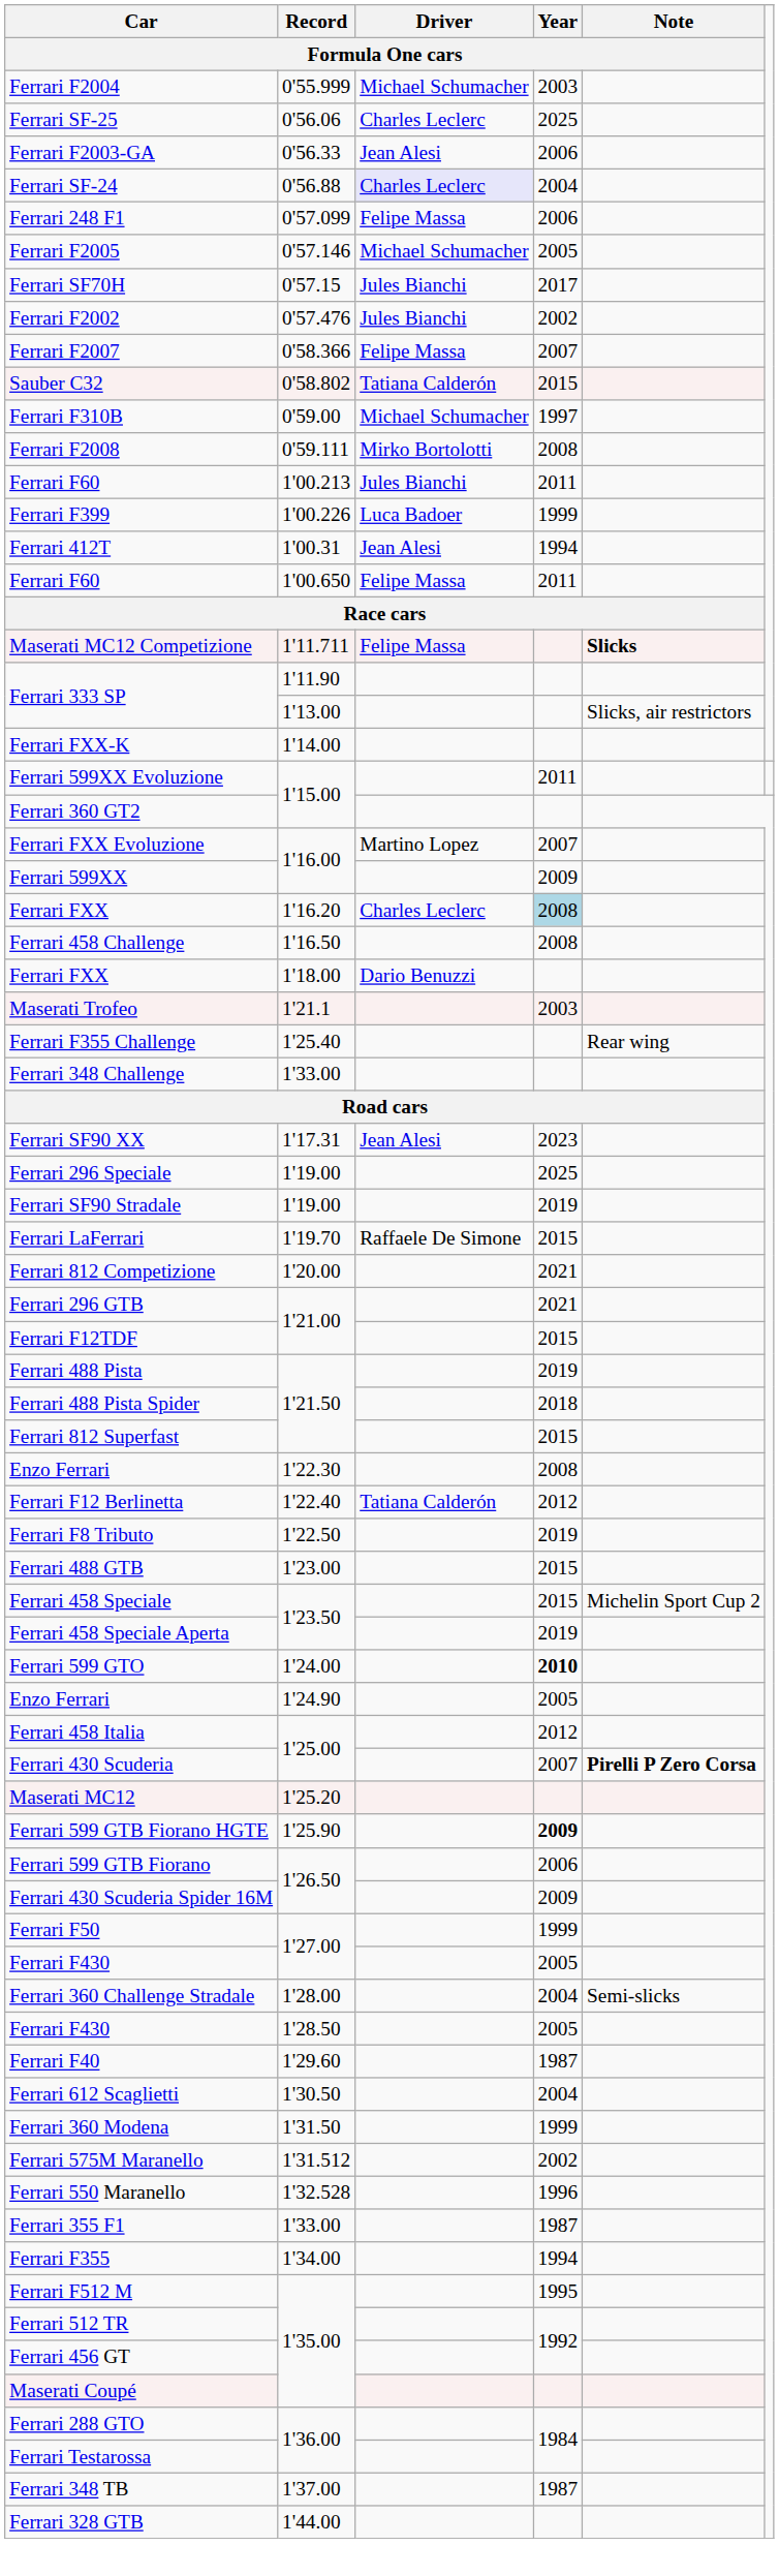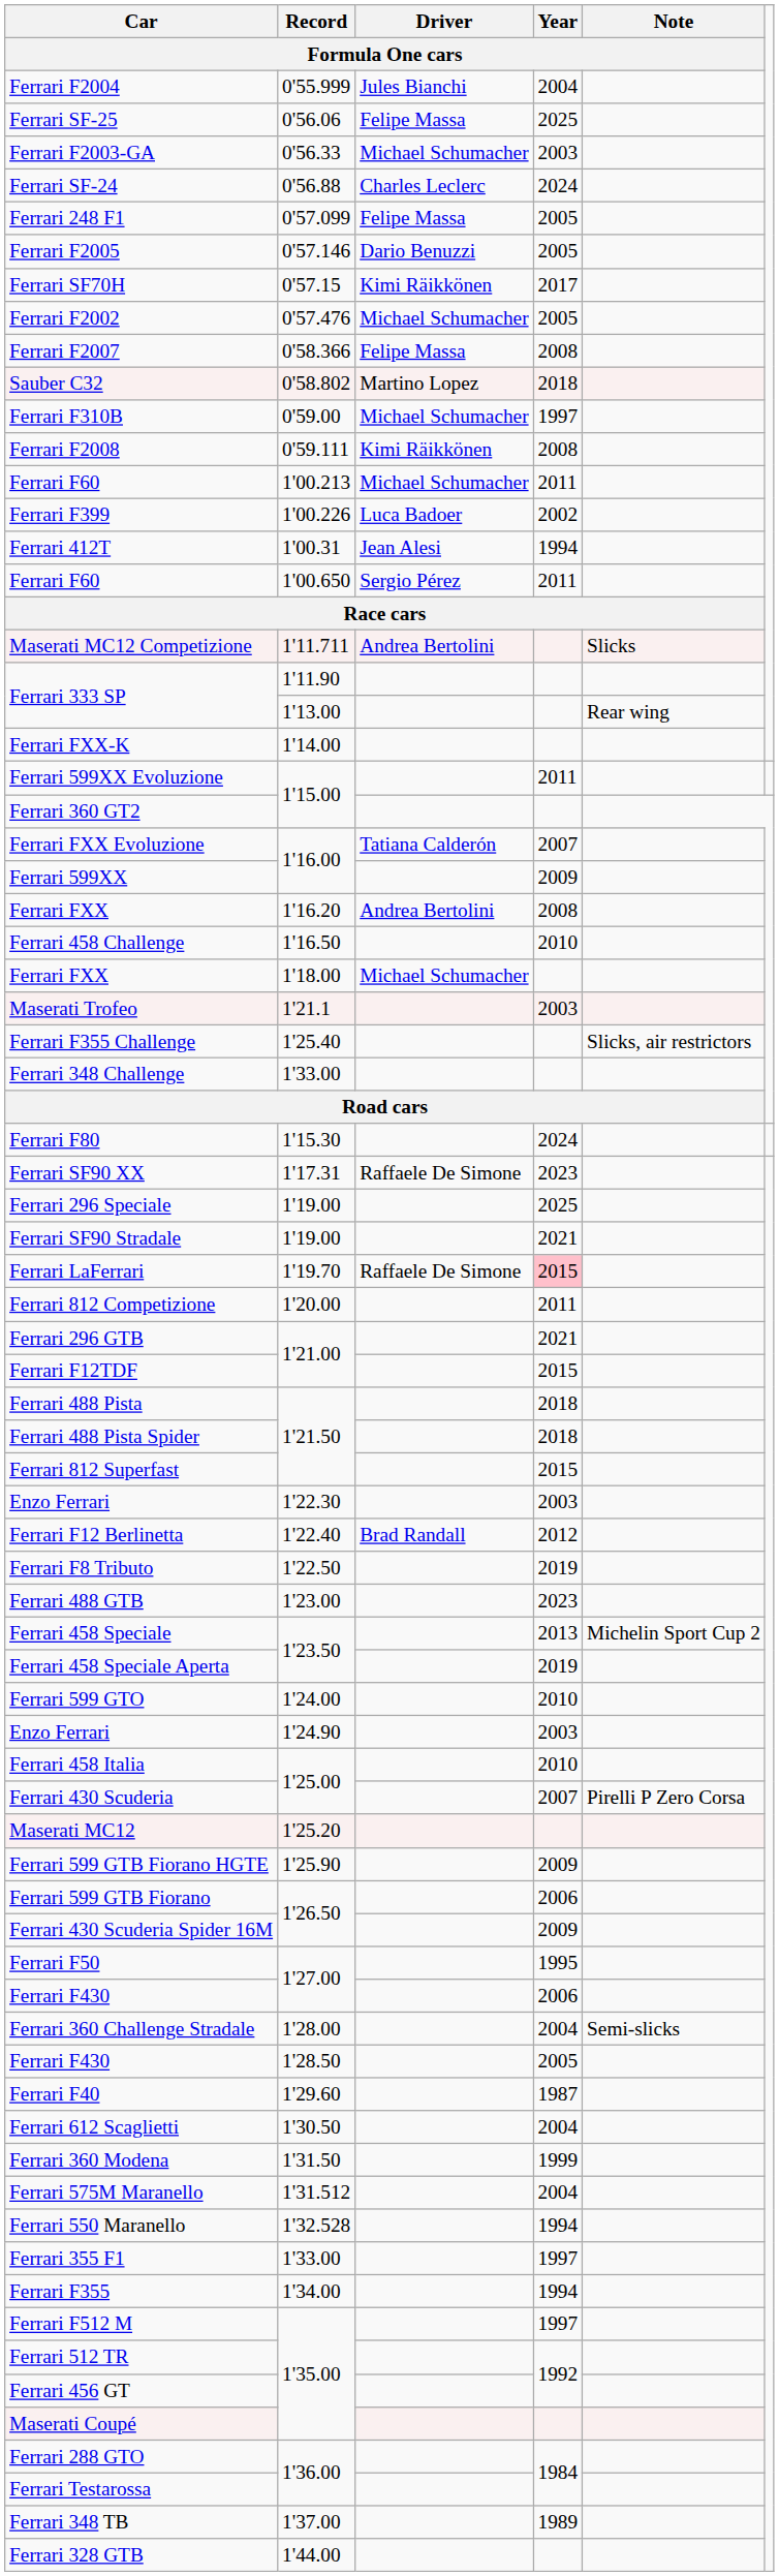 <table class="wikitable" style="font-size: 95%;">
 <tr>
 <th>Car</th>
 <th>Record</th>
 <th>Driver</th>
 <th>Year</th>
 <th>Note</th>
 </tr>
 <tr>
 <th colspan="5">Formula One cars</th>
 </tr>
 <tr>
 <td><a href='#'>Ferrari F2004</a></td>
 <td>0'55.999</td>
-<td> <a href='#'>Michael Schumacher</a></td>
-<td>2003</td>
+<td> <a href='#'>Jules Bianchi</a></td>
+<td>2004</td>
 <td></td>
 </tr>
 <tr>
 <td><a href='#'>Ferrari SF-25</a></td>
 <td>0'56.06</td>
-<td> <a href='#'>Charles Leclerc</a></td>
+<td> <a href='#'>Felipe Massa</a></td>
 <td>2025</td>
 <td></td>
 </tr>
 <tr>
 <td><a href='#'>Ferrari F2003-GA</a></td>
 <td>0'56.33</td>
-<td> <a href='#'>Jean Alesi</a></td>
-<td>2006</td>
+<td> <a href='#'>Michael Schumacher</a></td>
+<td>2003</td>
 <td></td>
 </tr>
 <tr>
 <td><a href='#'>Ferrari SF-24</a></td>
 <td>0'56.88</td>
-<td style="background: lavender;"> <a href='#'>Charles Leclerc</a></td>
-<td>2004</td>
+<td> <a href='#'>Charles Leclerc</a></td>
+<td>2024</td>
 <td></td>
 </tr>
 <tr>
 <td><a href='#'>Ferrari 248 F1</a></td>
 <td>0'57.099</td>
 <td> <a href='#'>Felipe Massa</a></td>
-<td>2006</td>
+<td>2005</td>
 <td></td>
 </tr>
 <tr>
 <td><a href='#'>Ferrari F2005</a></td>
 <td>0'57.146</td>
-<td> <a href='#'>Michael Schumacher</a></td>
+<td> <a href='#'>Dario Benuzzi</a></td>
 <td>2005</td>
 <td></td>
 </tr>
 <tr>
 <td><a href='#'>Ferrari SF70H</a></td>
 <td>0'57.15</td>
-<td> <a href='#'>Jules Bianchi</a></td>
+<td> <a href='#'>Kimi Räikkönen</a></td>
 <td>2017</td>
 <td></td>
 </tr>
 <tr>
 <td><a href='#'>Ferrari F2002</a></td>
 <td>0'57.476</td>
-<td> <a href='#'>Jules Bianchi</a></td>
-<td>2002</td>
+<td> <a href='#'>Michael Schumacher</a></td>
+<td>2005</td>
 <td></td>
 </tr>
 <tr>
 <td><a href='#'>Ferrari F2007</a></td>
 <td>0'58.366</td>
 <td> <a href='#'>Felipe Massa</a></td>
-<td>2007</td>
+<td>2008</td>
 <td></td>
 </tr>
 <tr style="background:#faf0f0">
 <td><a href='#'>Sauber C32</a></td>
 <td>0'58.802</td>
-<td> <a href='#'>Tatiana Calderón</a></td>
-<td>2015</td>
+<td> Martino Lopez</td>
+<td>2018</td>
 <td></td>
 </tr>
 <tr>
 <td><a href='#'>Ferrari F310B</a></td>
 <td>0'59.00</td>
 <td> <a href='#'>Michael Schumacher</a></td>
 <td>1997</td>
 <td></td>
 </tr>
 <tr>
 <td><a href='#'>Ferrari F2008</a></td>
 <td>0'59.111</td>
-<td> <a href='#'>Mirko Bortolotti</a></td>
+<td> <a href='#'>Kimi Räikkönen</a></td>
 <td>2008</td>
 <td></td>
 </tr>
 <tr>
 <td><a href='#'>Ferrari F60</a></td>
 <td>1'00.213</td>
-<td> <a href='#'>Jules Bianchi</a></td>
+<td> <a href='#'>Michael Schumacher</a></td>
 <td>2011</td>
 <td></td>
 </tr>
 <tr>
 <td><a href='#'>Ferrari F399</a></td>
 <td>1'00.226</td>
 <td> <a href='#'>Luca Badoer</a></td>
-<td>1999</td>
+<td>2002</td>
 <td></td>
 </tr>
 <tr>
 <td><a href='#'>Ferrari 412T</a></td>
 <td>1'00.31</td>
 <td> <a href='#'>Jean Alesi</a></td>
 <td>1994</td>
 <td></td>
 </tr>
 <tr>
 <td><a href='#'>Ferrari F60</a></td>
 <td>1'00.650</td>
-<td> <a href='#'>Felipe Massa</a></td>
+<td> <a href='#'>Sergio Pérez</a></td>
 <td>2011</td>
 <td></td>
 </tr>
 <tr>
 <th colspan="5">Race cars</th>
 </tr>
 <tr style="background:#faf0f0">
 <td><a href='#'>Maserati MC12 Competizione</a></td>
 <td>1'11.711</td>
-<td> <a href='#'>Felipe Massa</a></td>
+<td> <a href='#'>Andrea Bertolini</a></td>
 <td></td>
-<td><strong>Slicks</strong></td>
+<td>Slicks</td>
 </tr>
 <tr>
 <td rowspan="2"><a href='#'>Ferrari 333 SP</a></td>
 <td>1'11.90</td>
 <td></td>
 <td></td>
 <td></td>
 </tr>
 <tr>
 <td>1'13.00</td>
 <td></td>
 <td></td>
-<td>Slicks, air restrictors</td>
+<td>Rear wing</td>
 </tr>
 <tr>
 <td><a href='#'>Ferrari FXX-K</a></td>
 <td>1'14.00</td>
 <td></td>
 <td></td>
 <td></td>
 </tr>
 <tr>
 <td><a href='#'>Ferrari 599XX Evoluzione</a></td>
 <td rowspan="2">1'15.00</td>
 <td></td>
 <td>2011</td>
 <td></td>
 <td></td>
 </tr>
 <tr>
 <td><a href='#'>Ferrari 360 GT2</a></td>
 <td></td>
 <td></td>
 </tr>
 <tr>
 <td><a href='#'>Ferrari FXX Evoluzione</a></td>
 <td rowspan="2">1'16.00</td>
-<td> Martino Lopez</td>
+<td> <a href='#'>Tatiana Calderón</a></td>
 <td>2007</td>
 <td></td>
 </tr>
 <tr>
 <td><a href='#'>Ferrari 599XX</a></td>
 <td></td>
 <td>2009</td>
 <td></td>
 </tr>
 <tr>
 <td><a href='#'>Ferrari FXX</a></td>
 <td>1'16.20</td>
-<td> <a href='#'>Charles Leclerc</a></td>
-<td style="background: lightblue;">2008</td>
+<td> <a href='#'>Andrea Bertolini</a></td>
+<td>2008</td>
 <td></td>
 </tr>
 <tr>
 <td><a href='#'>Ferrari 458 Challenge</a></td>
 <td>1'16.50</td>
 <td></td>
-<td>2008</td>
+<td>2010</td>
 <td></td>
 </tr>
 <tr>
 <td><a href='#'>Ferrari FXX</a></td>
 <td>1'18.00</td>
-<td> <a href='#'>Dario Benuzzi</a></td>
+<td> <a href='#'>Michael Schumacher</a></td>
 <td></td>
 <td></td>
 </tr>
 <tr style="background:#faf0f0">
 <td><a href='#'>Maserati Trofeo</a></td>
 <td>1'21.1</td>
 <td></td>
 <td>2003</td>
 <td></td>
 </tr>
 <tr>
 <td><a href='#'>Ferrari F355 Challenge</a></td>
 <td>1'25.40</td>
 <td></td>
 <td></td>
-<td>Rear wing</td>
+<td>Slicks, air restrictors</td>
 </tr>
 <tr>
 <td><a href='#'>Ferrari 348 Challenge</a></td>
 <td>1'33.00</td>
 <td></td>
 <td></td>
 <td></td>
 </tr>
 <tr>
 <th colspan="5">Road cars</th>
 </tr>
 <tr>
+<td><a href='#'>Ferrari F80</a></td>
+<td>1'15.30</td>
+<td></td>
+<td>2024</td>
+<td></td>
+<td></td>
+</tr>
+<tr>
 <td><a href='#'>Ferrari SF90 XX</a></td>
 <td>1'17.31</td>
-<td> <a href='#'>Jean Alesi</a></td>
+<td> Raffaele De Simone</td>
 <td>2023</td>
 <td></td>
 </tr>
 <tr>
 <td><a href='#'> Ferrari 296 Speciale</a></td>
 <td>1'19.00</td>
 <td></td>
 <td>2025</td>
 <td></td>
 </tr>
 <tr>
 <td><a href='#'>Ferrari SF90 Stradale</a></td>
 <td>1'19.00</td>
 <td></td>
-<td>2019</td>
+<td>2021</td>
 <td></td>
 </tr>
 <tr>
 <td><a href='#'>Ferrari LaFerrari</a></td>
 <td>1'19.70</td>
 <td> Raffaele De Simone</td>
-<td>2015</td>
+<td style="background: pink;">2015</td>
 <td></td>
 </tr>
 <tr>
 <td><a href='#'>Ferrari 812 Competizione</a></td>
 <td>1'20.00</td>
 <td></td>
-<td>2021</td>
+<td>2011</td>
 <td></td>
 </tr>
 <tr>
 <td><a href='#'>Ferrari 296 GTB</a></td>
 <td rowspan="2">1'21.00</td>
 <td></td>
 <td>2021</td>
 <td></td>
 </tr>
 <tr>
 <td><a href='#'>Ferrari F12TDF</a></td>
 <td></td>
 <td>2015</td>
 <td></td>
 </tr>
 <tr>
 <td><a href='#'>Ferrari 488 Pista</a></td>
 <td rowspan="3">1'21.50</td>
 <td></td>
-<td>2019</td>
+<td>2018</td>
 <td></td>
 </tr>
 <tr>
 <td><a href='#'>Ferrari 488 Pista Spider</a></td>
 <td></td>
 <td>2018</td>
 <td></td>
 </tr>
 <tr>
 <td><a href='#'>Ferrari 812 Superfast</a></td>
 <td></td>
 <td>2015</td>
 <td></td>
 </tr>
 <tr>
 <td><a href='#'>Enzo Ferrari</a></td>
 <td>1'22.30</td>
 <td></td>
-<td>2008</td>
+<td>2003</td>
 <td></td>
 </tr>
 <tr>
 <td><a href='#'>Ferrari F12 Berlinetta</a></td>
 <td>1'22.40</td>
-<td> <a href='#'>Tatiana Calderón</a></td>
+<td> <a href='#'>Brad Randall</a></td>
 <td>2012</td>
 <td></td>
 </tr>
 <tr>
 <td><a href='#'>Ferrari F8 Tributo</a></td>
 <td>1'22.50</td>
 <td></td>
 <td>2019</td>
 <td></td>
 </tr>
 <tr>
 <td><a href='#'>Ferrari 488 GTB</a></td>
 <td>1'23.00</td>
 <td></td>
-<td>2015</td>
+<td>2023</td>
 <td></td>
 </tr>
 <tr>
 <td><a href='#'>Ferrari 458 Speciale</a></td>
 <td rowspan="2">1'23.50</td>
 <td></td>
-<td>2015</td>
+<td>2013</td>
 <td>Michelin Sport Cup 2</td>
 </tr>
 <tr>
 <td><a href='#'>Ferrari 458 Speciale Aperta</a></td>
 <td></td>
 <td>2019</td>
 <td></td>
 </tr>
 <tr>
 <td><a href='#'>Ferrari 599 GTO</a></td>
 <td>1'24.00</td>
 <td></td>
-<td><strong>2010</strong></td>
+<td>2010</td>
 <td></td>
 </tr>
 <tr>
 <td><a href='#'>Enzo Ferrari</a></td>
 <td>1'24.90</td>
 <td></td>
-<td>2005</td>
+<td>2003</td>
 <td></td>
 </tr>
 <tr>
 <td><a href='#'>Ferrari 458 Italia</a></td>
 <td rowspan="2">1'25.00</td>
 <td></td>
-<td>2012</td>
+<td>2010</td>
 <td></td>
 </tr>
 <tr>
 <td><a href='#'>Ferrari 430 Scuderia</a></td>
 <td></td>
 <td>2007</td>
-<td><strong>Pirelli P Zero Corsa</strong></td>
+<td>Pirelli P Zero Corsa</td>
 </tr>
 <tr style="background:#faf0f0">
 <td><a href='#'>Maserati MC12</a></td>
 <td>1'25.20</td>
 <td></td>
 <td></td>
 <td></td>
 </tr>
 <tr>
 <td><a href='#'>Ferrari 599 GTB Fiorano HGTE</a></td>
 <td>1'25.90</td>
 <td></td>
-<td><strong>2009</strong></td>
+<td>2009</td>
 <td></td>
 </tr>
 <tr>
 <td><a href='#'>Ferrari 599 GTB Fiorano</a></td>
 <td rowspan="2">1'26.50</td>
 <td></td>
 <td>2006</td>
 <td></td>
 </tr>
 <tr>
 <td><a href='#'>Ferrari 430 Scuderia Spider 16M</a></td>
 <td></td>
 <td>2009</td>
 <td></td>
 </tr>
 <tr>
 <td><a href='#'>Ferrari F50</a></td>
 <td rowspan="2">1'27.00</td>
 <td></td>
-<td>1999</td>
+<td>1995</td>
 <td></td>
 </tr>
 <tr>
 <td><a href='#'>Ferrari F430</a></td>
 <td></td>
-<td>2005</td>
+<td>2006</td>
 <td></td>
 </tr>
 <tr>
 <td><a href='#'>Ferrari 360 Challenge Stradale</a></td>
 <td>1'28.00</td>
 <td></td>
 <td>2004</td>
 <td>Semi-slicks</td>
 </tr>
 <tr>
 <td><a href='#'>Ferrari F430</a></td>
 <td>1'28.50</td>
 <td></td>
 <td>2005</td>
 <td></td>
 </tr>
 <tr>
 <td><a href='#'>Ferrari F40</a></td>
 <td>1'29.60</td>
 <td></td>
 <td>1987</td>
 <td></td>
 </tr>
 <tr>
 <td><a href='#'>Ferrari 612 Scaglietti</a></td>
 <td>1'30.50</td>
 <td></td>
 <td>2004</td>
 <td></td>
 </tr>
 <tr>
 <td><a href='#'>Ferrari 360 Modena</a></td>
 <td>1'31.50</td>
 <td></td>
 <td>1999</td>
 <td></td>
 </tr>
 <tr>
 <td><a href='#'>Ferrari 575M Maranello</a></td>
 <td>1'31.512</td>
 <td></td>
-<td>2002</td>
+<td>2004</td>
 <td></td>
 </tr>
 <tr>
 <td><a href='#'>Ferrari 550</a> Maranello</td>
 <td>1'32.528</td>
 <td></td>
-<td>1996</td>
+<td>1994</td>
 <td></td>
 </tr>
 <tr>
 <td><a href='#'>Ferrari 355 F1</a></td>
 <td>1'33.00</td>
 <td></td>
-<td>1987</td>
+<td>1997</td>
 <td></td>
 </tr>
 <tr>
 <td><a href='#'>Ferrari F355</a></td>
 <td>1'34.00</td>
 <td></td>
 <td>1994</td>
 <td></td>
 </tr>
 <tr>
 <td><a href='#'>Ferrari F512 M</a></td>
 <td rowspan="4">1'35.00</td>
 <td></td>
-<td>1995</td>
+<td>1997</td>
 <td></td>
 </tr>
 <tr>
 <td><a href='#'>Ferrari 512 TR</a></td>
 <td></td>
 <td rowspan="2">1992</td>
 <td></td>
 </tr>
 <tr>
 <td><a href='#'>Ferrari 456</a> GT</td>
 <td></td>
 <td></td>
 </tr>
 <tr style="background:#faf0f0">
 <td><a href='#'>Maserati Coupé</a></td>
 <td></td>
 <td></td>
 <td></td>
 </tr>
 <tr>
 <td><a href='#'>Ferrari 288 GTO</a></td>
 <td rowspan="2">1'36.00</td>
 <td></td>
 <td rowspan="2">1984</td>
 <td></td>
 </tr>
 <tr>
 <td><a href='#'>Ferrari Testarossa</a></td>
 <td></td>
 <td></td>
 </tr>
 <tr>
 <td><a href='#'>Ferrari 348</a> TB</td>
 <td>1'37.00</td>
 <td></td>
-<td>1987</td>
+<td>1989</td>
 <td></td>
 </tr>
 <tr>
 <td><a href='#'>Ferrari 328 GTB</a></td>
 <td>1'44.00</td>
 <td></td>
 <td></td>
 <td></td>
 </tr>
 </table>
